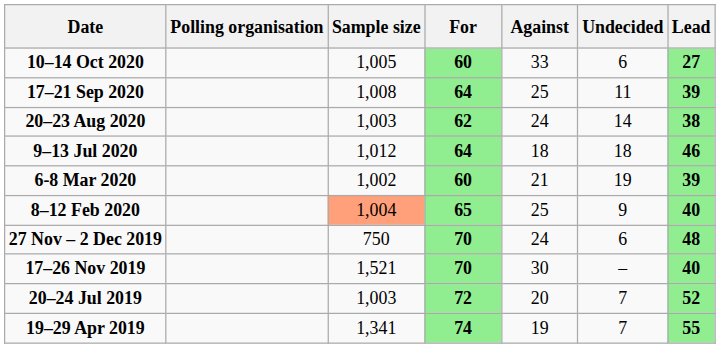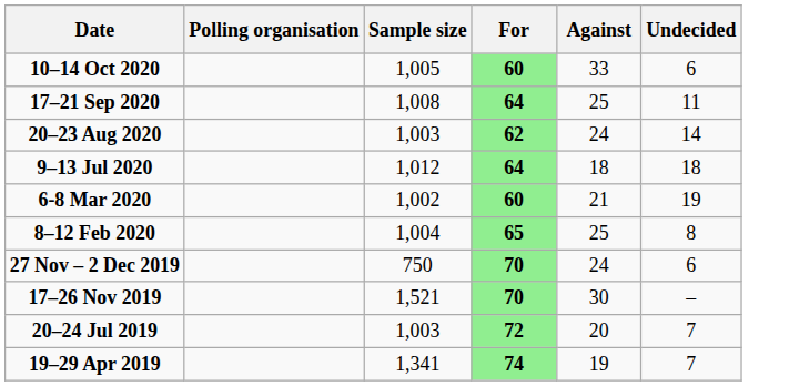 <table class="wikitable sortable" "toccolours" cellpadding="5" cellspacing="1" style="text-align:center; font-size:90%">
 <tr style="height:35px">
 <th scope="column" style="min-width:50px;">Date</th>
 <th scope="column">Polling organisation</th>
 <th scope="column">Sample size</th>
 <th style="width:55px;">For</th>
 <th style="width:55px;">Against</th>
 <th style="width:55px;">Undecided</th>
-<th>Lead</th>
 </tr>
 <tr>
 <td data-sort-value="2020-10-14"><strong>10–14 Oct 2020</strong></td>
 <td></td>
 <td>1,005</td>
 <td style="background:lightgreen"><strong>60</strong></td>
 <td>33</td>
 <td>6</td>
-<td style="background:lightgreen;"><strong>27</strong></td>
 </tr>
 <tr>
 <td data-sort-value="2020-09-21"><strong>17–21 Sep 2020</strong></td>
 <td></td>
 <td>1,008</td>
 <td style="background:lightgreen"><strong>64</strong></td>
 <td>25</td>
 <td>11</td>
-<td style="background:lightgreen;"><strong>39</strong></td>
 </tr>
 <tr>
 <td data-sort-value="2020-08-23"><strong>20–23 Aug 2020</strong></td>
 <td></td>
 <td>1,003</td>
 <td style="background:lightgreen"><strong>62</strong></td>
 <td>24</td>
 <td>14</td>
-<td style="background:lightgreen;"><strong>38</strong></td>
 </tr>
 <tr>
 <td data-sort-value="2020-07-13"><strong>9–13 Jul 2020</strong></td>
 <td></td>
 <td>1,012</td>
 <td style="background:lightgreen"><strong>64</strong></td>
 <td>18</td>
 <td>18</td>
-<td style="background:lightgreen;"><strong>46</strong></td>
 </tr>
 <tr>
 <td data-sort-value="2020-03-08"><strong>6-8 Mar 2020</strong></td>
 <td></td>
 <td>1,002</td>
 <td style="background:lightgreen"><strong>60</strong></td>
 <td>21</td>
 <td>19</td>
-<td style="background:lightgreen;"><strong>39</strong></td>
 </tr>
 <tr>
 <td data-sort-value="2020-02-12"><strong>8–12 Feb 2020</strong></td>
 <td></td>
-<td style="background: lightsalmon;">1,004</td>
+<td>1,004</td>
 <td style="background:lightgreen"><strong>65</strong></td>
 <td>25</td>
-<td>9</td>
-<td style="background:lightgreen;"><strong>40</strong></td>
+<td>8</td>
 </tr>
 <tr>
 <td data-sort-value="2019-12-02"><strong>27 Nov – 2 Dec 2019</strong></td>
 <td></td>
 <td>750</td>
 <td style="background:lightgreen"><strong>70</strong></td>
 <td>24</td>
 <td>6</td>
-<td style="background:lightgreen;"><strong>48</strong></td>
 </tr>
 <tr>
 <td data-sort-value="2019-11-17"><strong>17–26 Nov 2019</strong></td>
 <td></td>
 <td>1,521</td>
 <td style="background:lightgreen"><strong>70</strong></td>
 <td>30</td>
 <td>–</td>
-<td style="background:lightgreen;"><strong>40</strong></td>
 </tr>
 <tr>
 <td data-sort-value="2019-07-24"><strong>20–24 Jul 2019</strong></td>
 <td></td>
 <td>1,003</td>
 <td style="background:lightgreen"><strong>72</strong></td>
 <td>20</td>
 <td>7</td>
-<td style="background:lightgreen;"><strong>52</strong></td>
 </tr>
 <tr>
 <td data-sort-value="2019-04-19"><strong>19–29 Apr 2019</strong></td>
 <td> </td>
 <td>1,341</td>
 <td style="background:lightgreen"><strong>74</strong></td>
 <td>19</td>
 <td>7</td>
-<td style="background:lightgreen;"><strong>55</strong></td>
 </tr>
 </table>
